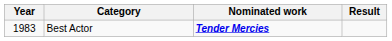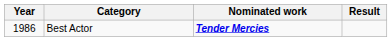 <table class=wikitable>
 <tr>
 <th scope="col" style="width:5em;">Year</th>
 <th scope="col" style="width:26em;">Category</th>
 <th scope="col" style="width:25em;">Nominated work</th>
 <th scope="col" style="width:5em;">Result</th>
 </tr>
 <tr>
-<td style="text-align:center;">1983</td>
+<td style="text-align:center;">1986</td>
 <td>Best Actor</td>
 <td><strong><em><a href='#'>Tender Mercies</a></em></strong></td>
 <td></td>
 </tr>
 </table>
